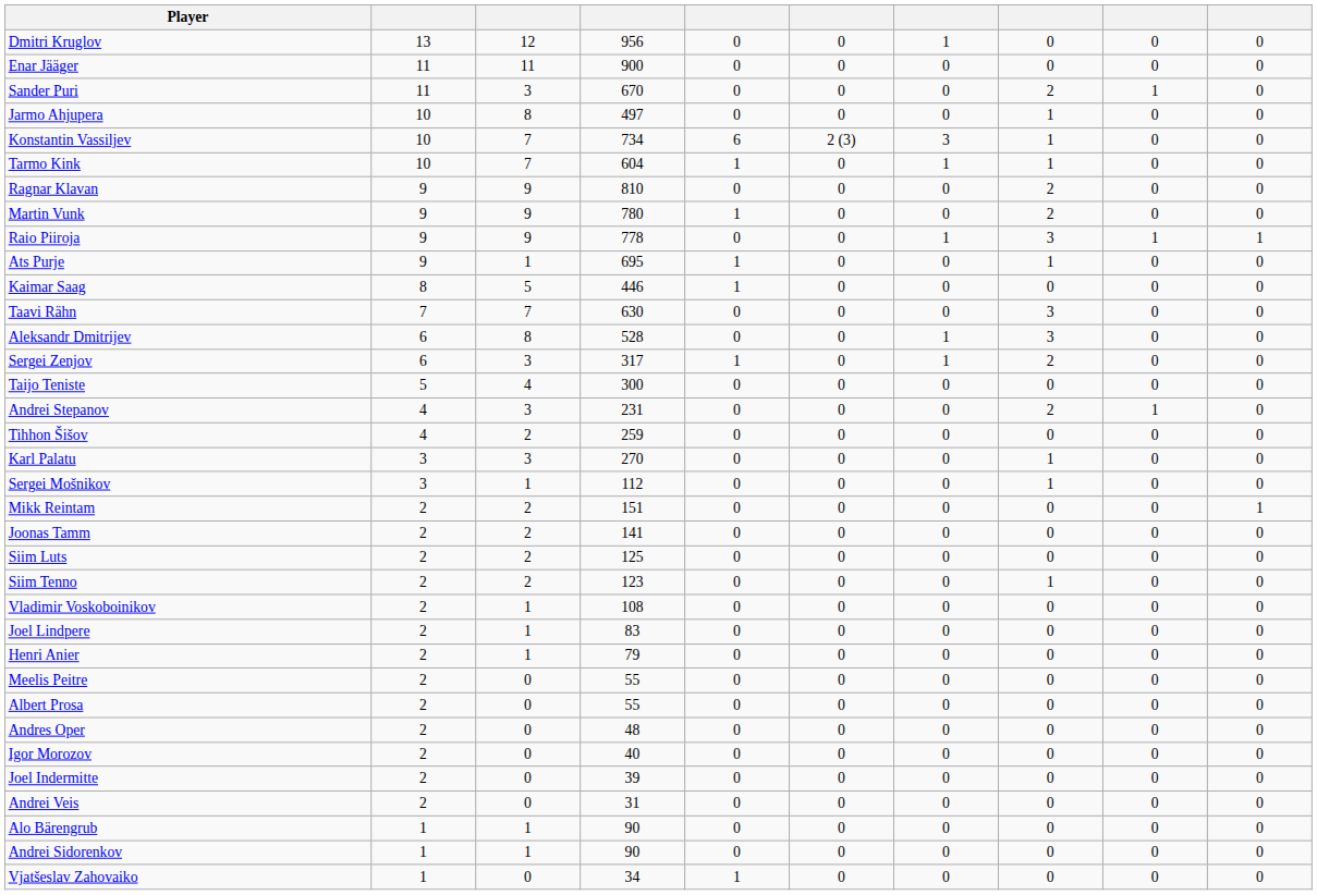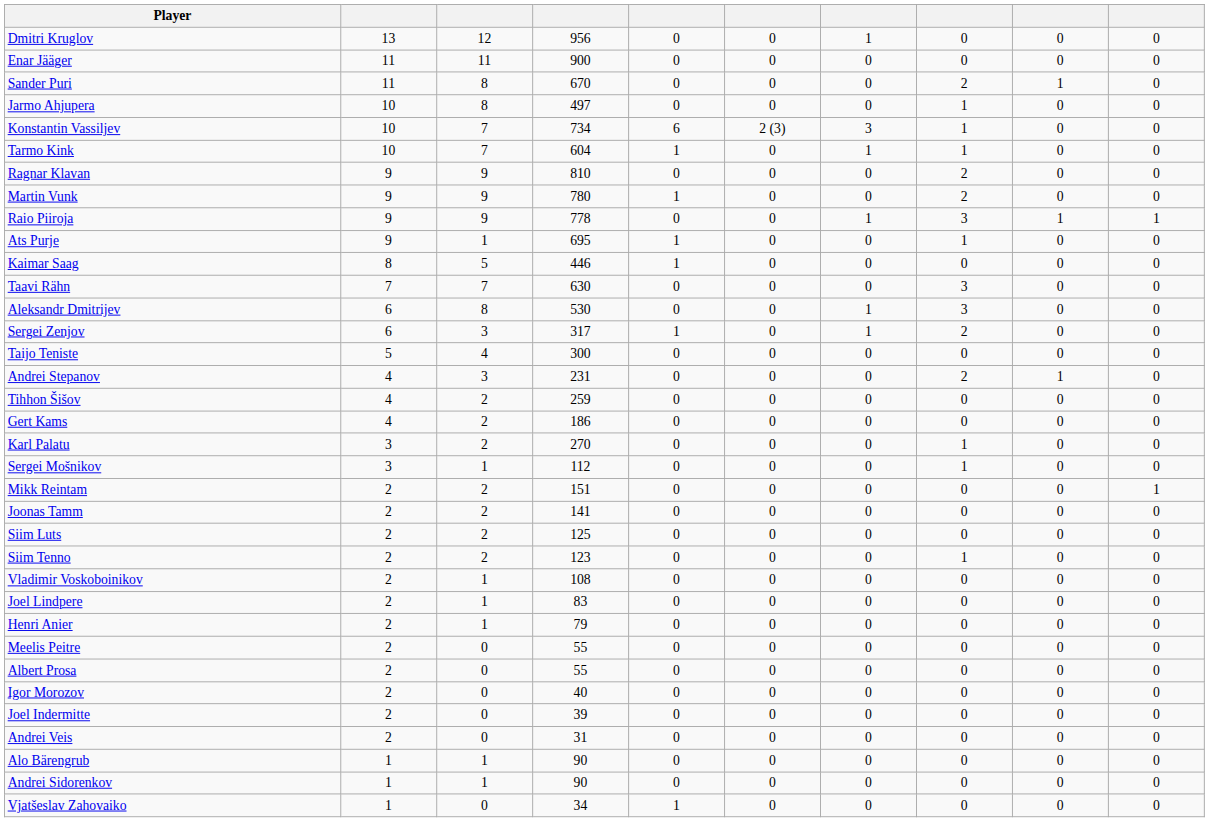 <table class="wikitable sortable" style="text-align: center; font-size: 90%; width: 100%;">
 <tr>
 <th width="28%">Player</th>
 <th width="8%"></th>
 <th width="8%"></th>
 <th width="8%"></th>
 <th width="8%"></th>
 <th width="8%"></th>
 <th width="8%"></th>
 <th width="8%"></th>
 <th width="8%"></th>
 <th width="8%"></th>
 </tr>
 <tr>
 <td align="left"><a href='#'>Dmitri Kruglov</a></td>
 <td>13</td>
 <td>12</td>
 <td>956</td>
 <td>0</td>
 <td>0</td>
 <td>1</td>
 <td>0</td>
 <td>0</td>
 <td>0</td>
 </tr>
 <tr>
 <td align="left"><a href='#'>Enar Jääger</a></td>
 <td>11</td>
 <td>11</td>
 <td>900</td>
 <td>0</td>
 <td>0</td>
 <td>0</td>
 <td>0</td>
 <td>0</td>
 <td>0</td>
 </tr>
 <tr>
 <td align="left"><a href='#'>Sander Puri</a></td>
 <td>11</td>
-<td>3</td>
+<td>8</td>
 <td>670</td>
 <td>0</td>
 <td>0</td>
 <td>0</td>
 <td>2</td>
 <td>1</td>
 <td>0</td>
 </tr>
 <tr>
 <td align="left"><a href='#'>Jarmo Ahjupera</a></td>
 <td>10</td>
 <td>8</td>
 <td>497</td>
 <td>0</td>
 <td>0</td>
 <td>0</td>
 <td>1</td>
 <td>0</td>
 <td>0</td>
 </tr>
 <tr>
 <td align="left"><a href='#'>Konstantin Vassiljev</a></td>
 <td>10</td>
 <td>7</td>
 <td>734</td>
 <td>6</td>
 <td>2 (3)</td>
 <td>3</td>
 <td>1</td>
 <td>0</td>
 <td>0</td>
 </tr>
 <tr>
 <td align="left"><a href='#'>Tarmo Kink</a></td>
 <td>10</td>
 <td>7</td>
 <td>604</td>
 <td>1</td>
 <td>0</td>
 <td>1</td>
 <td>1</td>
 <td>0</td>
 <td>0</td>
 </tr>
 <tr>
 <td align="left"><a href='#'>Ragnar Klavan</a></td>
 <td>9</td>
 <td>9</td>
 <td>810</td>
 <td>0</td>
 <td>0</td>
 <td>0</td>
 <td>2</td>
 <td>0</td>
 <td>0</td>
 </tr>
 <tr>
 <td align="left"><a href='#'>Martin Vunk</a></td>
 <td>9</td>
 <td>9</td>
 <td>780</td>
 <td>1</td>
 <td>0</td>
 <td>0</td>
 <td>2</td>
 <td>0</td>
 <td>0</td>
 </tr>
 <tr>
 <td align="left"><a href='#'>Raio Piiroja</a></td>
 <td>9</td>
 <td>9</td>
 <td>778</td>
 <td>0</td>
 <td>0</td>
 <td>1</td>
 <td>3</td>
 <td>1</td>
 <td>1</td>
 </tr>
 <tr>
 <td align="left"><a href='#'>Ats Purje</a></td>
 <td>9</td>
 <td>1</td>
 <td>695</td>
 <td>1</td>
 <td>0</td>
 <td>0</td>
 <td>1</td>
 <td>0</td>
 <td>0</td>
 </tr>
 <tr>
 <td align="left"><a href='#'>Kaimar Saag</a></td>
 <td>8</td>
 <td>5</td>
 <td>446</td>
 <td>1</td>
 <td>0</td>
 <td>0</td>
 <td>0</td>
 <td>0</td>
 <td>0</td>
 </tr>
 <tr>
 <td align="left"><a href='#'>Taavi Rähn</a></td>
 <td>7</td>
 <td>7</td>
 <td>630</td>
 <td>0</td>
 <td>0</td>
 <td>0</td>
 <td>3</td>
 <td>0</td>
 <td>0</td>
 </tr>
 <tr>
 <td align="left"><a href='#'>Aleksandr Dmitrijev</a></td>
 <td>6</td>
 <td>8</td>
-<td>528</td>
+<td>530</td>
 <td>0</td>
 <td>0</td>
 <td>1</td>
 <td>3</td>
 <td>0</td>
 <td>0</td>
 </tr>
 <tr>
 <td align="left"><a href='#'>Sergei Zenjov</a></td>
 <td>6</td>
 <td>3</td>
 <td>317</td>
 <td>1</td>
 <td>0</td>
 <td>1</td>
 <td>2</td>
 <td>0</td>
 <td>0</td>
 </tr>
 <tr>
 <td align="left"><a href='#'>Taijo Teniste</a></td>
 <td>5</td>
 <td>4</td>
 <td>300</td>
 <td>0</td>
 <td>0</td>
 <td>0</td>
 <td>0</td>
 <td>0</td>
 <td>0</td>
 </tr>
 <tr>
 <td align="left"><a href='#'>Andrei Stepanov</a></td>
 <td>4</td>
 <td>3</td>
 <td>231</td>
 <td>0</td>
 <td>0</td>
 <td>0</td>
 <td>2</td>
 <td>1</td>
 <td>0</td>
 </tr>
 <tr>
 <td align="left"><a href='#'>Tihhon Šišov</a></td>
 <td>4</td>
 <td>2</td>
 <td>259</td>
 <td>0</td>
 <td>0</td>
 <td>0</td>
 <td>0</td>
 <td>0</td>
 <td>0</td>
 </tr>
 <tr>
+<td align="left"><a href='#'>Gert Kams</a></td>
+<td>4</td>
+<td>2</td>
+<td>186</td>
+<td>0</td>
+<td>0</td>
+<td>0</td>
+<td>0</td>
+<td>0</td>
+<td>0</td>
+</tr>
+<tr>
 <td align="left"><a href='#'>Karl Palatu</a></td>
 <td>3</td>
-<td>3</td>
+<td>2</td>
 <td>270</td>
 <td>0</td>
 <td>0</td>
 <td>0</td>
 <td>1</td>
 <td>0</td>
 <td>0</td>
 </tr>
 <tr>
 <td align="left"><a href='#'>Sergei Mošnikov</a></td>
 <td>3</td>
 <td>1</td>
 <td>112</td>
 <td>0</td>
 <td>0</td>
 <td>0</td>
 <td>1</td>
 <td>0</td>
 <td>0</td>
 </tr>
 <tr>
 <td align="left"><a href='#'>Mikk Reintam</a></td>
 <td>2</td>
 <td>2</td>
 <td>151</td>
 <td>0</td>
 <td>0</td>
 <td>0</td>
 <td>0</td>
 <td>0</td>
 <td>1</td>
 </tr>
 <tr>
 <td align="left"><a href='#'>Joonas Tamm</a></td>
 <td>2</td>
 <td>2</td>
 <td>141</td>
 <td>0</td>
 <td>0</td>
 <td>0</td>
 <td>0</td>
 <td>0</td>
 <td>0</td>
 </tr>
 <tr>
 <td align="left"><a href='#'>Siim Luts</a></td>
 <td>2</td>
 <td>2</td>
 <td>125</td>
 <td>0</td>
 <td>0</td>
 <td>0</td>
 <td>0</td>
 <td>0</td>
 <td>0</td>
 </tr>
 <tr>
 <td align="left"><a href='#'>Siim Tenno</a></td>
 <td>2</td>
 <td>2</td>
 <td>123</td>
 <td>0</td>
 <td>0</td>
 <td>0</td>
 <td>1</td>
 <td>0</td>
 <td>0</td>
 </tr>
 <tr>
 <td align="left"><a href='#'>Vladimir Voskoboinikov</a></td>
 <td>2</td>
 <td>1</td>
 <td>108</td>
 <td>0</td>
 <td>0</td>
 <td>0</td>
 <td>0</td>
 <td>0</td>
 <td>0</td>
 </tr>
 <tr>
 <td align="left"><a href='#'>Joel Lindpere</a></td>
 <td>2</td>
 <td>1</td>
 <td>83</td>
 <td>0</td>
 <td>0</td>
 <td>0</td>
 <td>0</td>
 <td>0</td>
 <td>0</td>
 </tr>
 <tr>
 <td align="left"><a href='#'>Henri Anier</a></td>
 <td>2</td>
 <td>1</td>
 <td>79</td>
 <td>0</td>
 <td>0</td>
 <td>0</td>
 <td>0</td>
 <td>0</td>
 <td>0</td>
 </tr>
 <tr>
 <td align="left"><a href='#'>Meelis Peitre</a></td>
 <td>2</td>
 <td>0</td>
 <td>55</td>
 <td>0</td>
 <td>0</td>
 <td>0</td>
 <td>0</td>
 <td>0</td>
 <td>0</td>
 </tr>
 <tr>
 <td align="left"><a href='#'>Albert Prosa</a></td>
 <td>2</td>
 <td>0</td>
 <td>55</td>
 <td>0</td>
 <td>0</td>
 <td>0</td>
 <td>0</td>
 <td>0</td>
 <td>0</td>
 </tr>
 <tr>
-<td align="left"><a href='#'>Andres Oper</a></td>
-<td>2</td>
-<td>0</td>
-<td>48</td>
-<td>0</td>
-<td>0</td>
-<td>0</td>
-<td>0</td>
-<td>0</td>
-<td>0</td>
-</tr>
-<tr>
 <td align="left"><a href='#'>Igor Morozov</a></td>
 <td>2</td>
 <td>0</td>
 <td>40</td>
 <td>0</td>
 <td>0</td>
 <td>0</td>
 <td>0</td>
 <td>0</td>
 <td>0</td>
 </tr>
 <tr>
 <td align="left"><a href='#'>Joel Indermitte</a></td>
 <td>2</td>
 <td>0</td>
 <td>39</td>
 <td>0</td>
 <td>0</td>
 <td>0</td>
 <td>0</td>
 <td>0</td>
 <td>0</td>
 </tr>
 <tr>
 <td align="left"><a href='#'>Andrei Veis</a></td>
 <td>2</td>
 <td>0</td>
 <td>31</td>
 <td>0</td>
 <td>0</td>
 <td>0</td>
 <td>0</td>
 <td>0</td>
 <td>0</td>
 </tr>
 <tr>
 <td align="left"><a href='#'>Alo Bärengrub</a></td>
 <td>1</td>
 <td>1</td>
 <td>90</td>
 <td>0</td>
 <td>0</td>
 <td>0</td>
 <td>0</td>
 <td>0</td>
 <td>0</td>
 </tr>
 <tr>
 <td align="left"><a href='#'>Andrei Sidorenkov</a></td>
 <td>1</td>
 <td>1</td>
 <td>90</td>
 <td>0</td>
 <td>0</td>
 <td>0</td>
 <td>0</td>
 <td>0</td>
 <td>0</td>
 </tr>
 <tr>
 <td align="left"><a href='#'>Vjatšeslav Zahovaiko</a></td>
 <td>1</td>
 <td>0</td>
 <td>34</td>
 <td>1</td>
 <td>0</td>
 <td>0</td>
 <td>0</td>
 <td>0</td>
 <td>0</td>
 </tr>
 </table>
